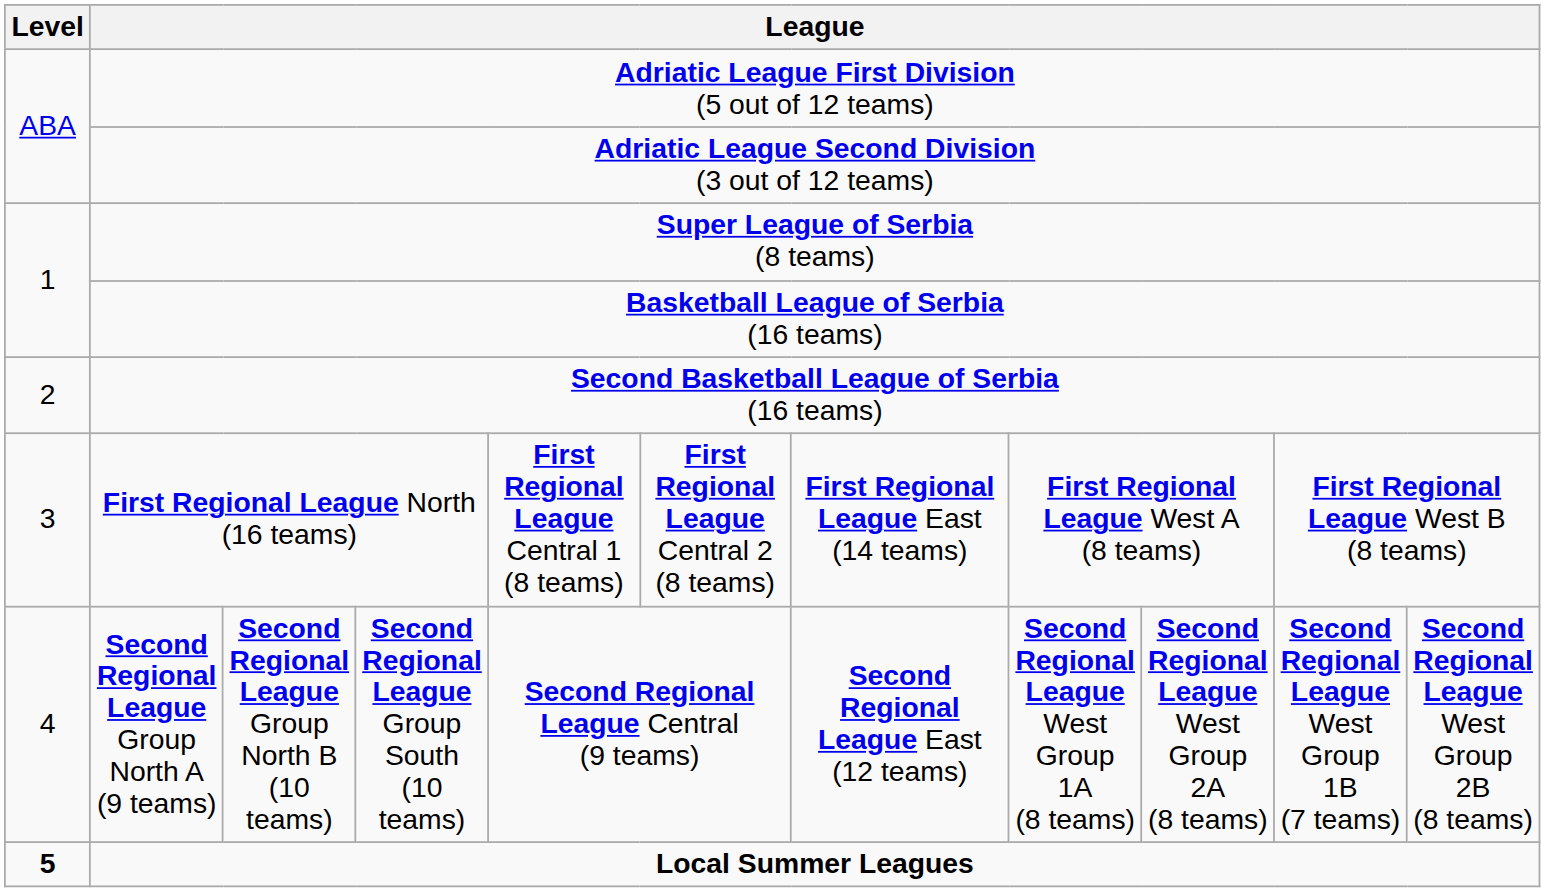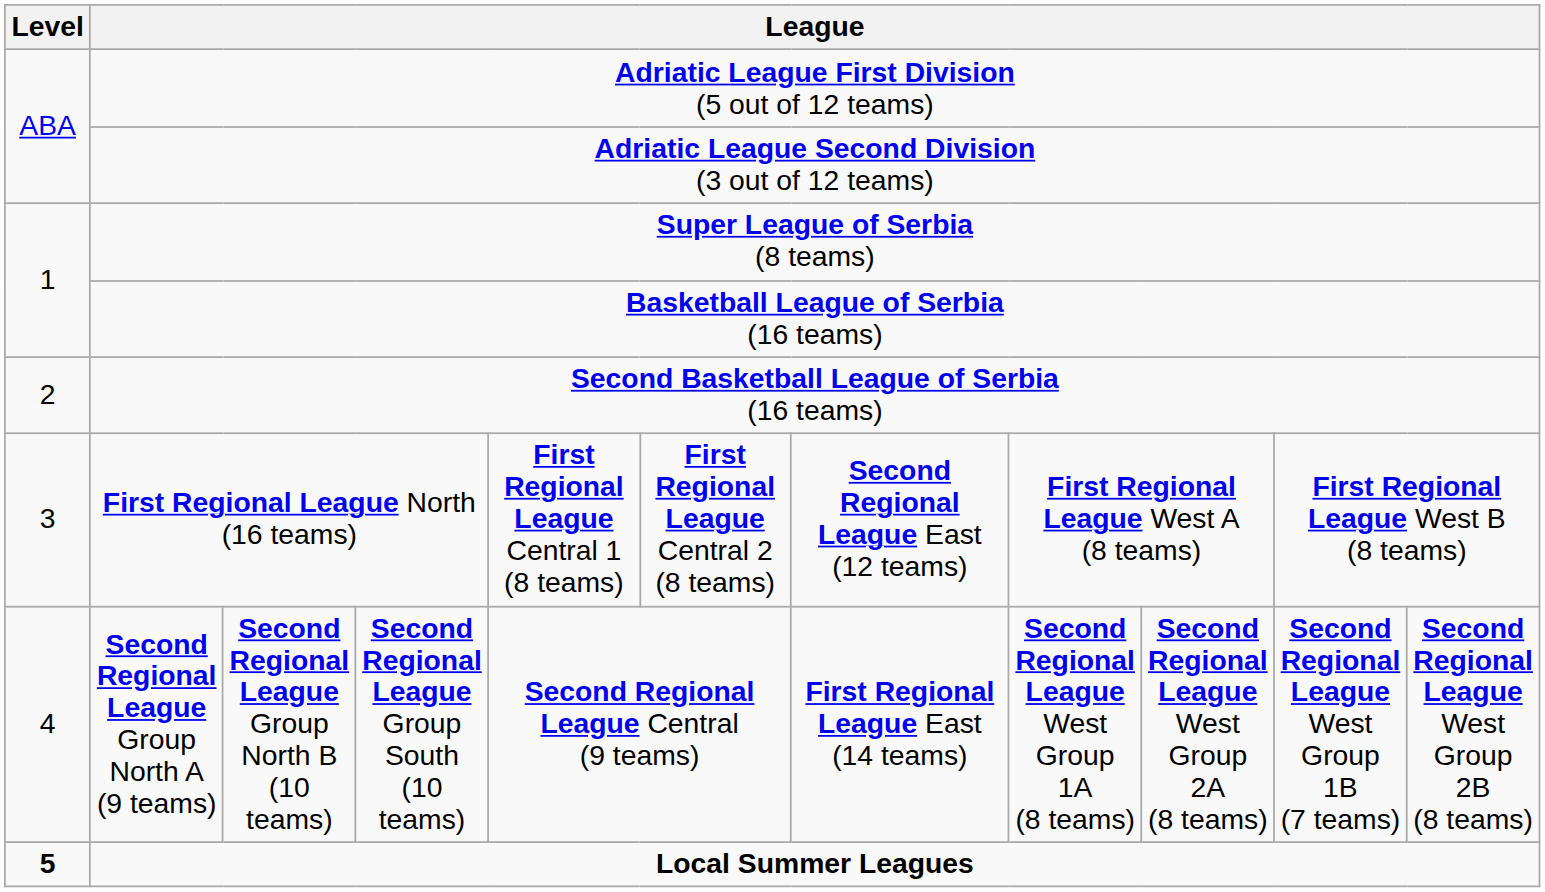 <table class="wikitable" style="text-align: center;">
 <tr south>
 <th width="4%">Level</th>
 <th colspan=10 width="96%">League</th>
 </tr>
 <tr>
 <td width="4%" rowspan=2><a href='#'>ABA</a></td>
 <td width="96%" colspan=10><strong><a href='#'>Adriatic League First Division</a></strong><br>(5 out of 12 teams)</td>
 </tr>
 <tr>
 <td width="96%" colspan=10><strong><a href='#'>Adriatic League Second Division</a></strong><br>(3 out of 12 teams)</td>
 </tr>
 <tr>
 <td width="4%" rowspan=2>1</td>
 <td width="96%" colspan=10><strong><a href='#'>Super League of Serbia</a></strong><br>(8 teams)</td>
 </tr>
 <tr>
 <td width="96%" colspan=10><strong><a href='#'>Basketball League of Serbia</a></strong><br>(16 teams)</td>
 </tr>
 <tr>
 <td width="4%">2</td>
 <td width="96%" colspan=10><strong><a href='#'>Second Basketball League of Serbia</a></strong><br>(16 teams)</td>
 </tr>
 <tr>
 <td width="4%">3</td>
 <td width="24%" colspan=3><strong><a href='#'>First Regional League</a></strong> North  <br>(16 teams)</td>
 <td width="12%"><strong><a href='#'>First Regional League</a></strong> Central 1<br>(8 teams)</td>
 <td width="12%"><strong><a href='#'>First Regional League</a></strong> Central 2<br>(8 teams)</td>
-<td width="24%"><strong><a href='#'>First Regional League</a></strong> East<br>(14 teams)</td>
+<td width="24%"><strong><a href='#'>Second Regional League</a></strong> East   <br>(12 teams)</td>
 <td width="12%" colspan=2><strong><a href='#'>First Regional League</a></strong> West A<br>(8 teams)</td>
 <td width="12%" colspan=2><strong><a href='#'>First Regional League</a></strong> West B<br>(8 teams)</td>
 </tr>
 <tr>
 <td width="4%">4</td>
 <td width="8%"><strong><a href='#'>Second Regional League</a></strong><br>Group North A<br>(9 teams)</td>
 <td width="8%"><strong><a href='#'>Second Regional League</a></strong><br>Group North B<br>(10 teams)</td>
 <td width="8%"><strong><a href='#'>Second Regional League</a></strong><br>Group South<br>(10 teams)</td>
 <td width="24%" colspan=2><strong><a href='#'>Second Regional League</a></strong> Central<br>(9 teams)</td>
-<td width="24%"><strong><a href='#'>Second Regional League</a></strong> East   <br>(12 teams)</td>
+<td width="24%"><strong><a href='#'>First Regional League</a></strong> East<br>(14 teams)</td>
 <td width="6%"><strong><a href='#'>Second Regional League</a></strong> West<br>Group 1A<br>(8 teams)</td>
 <td width="6%"><strong><a href='#'>Second Regional League</a></strong> West<br>Group 2A<br>(8 teams)</td>
 <td width="6%"><strong><a href='#'>Second Regional League</a></strong> West<br>Group 1B<br>(7 teams)</td>
 <td width="6%"><strong><a href='#'>Second Regional League</a></strong> West<br>Group 2B<br>(8 teams)</td>
 </tr>
 <tr>
 <td width="4%"><strong>5</strong></td>
 <td width="96%" colspan=10><strong>Local Summer Leagues</strong></td>
 </tr>
 </table>
